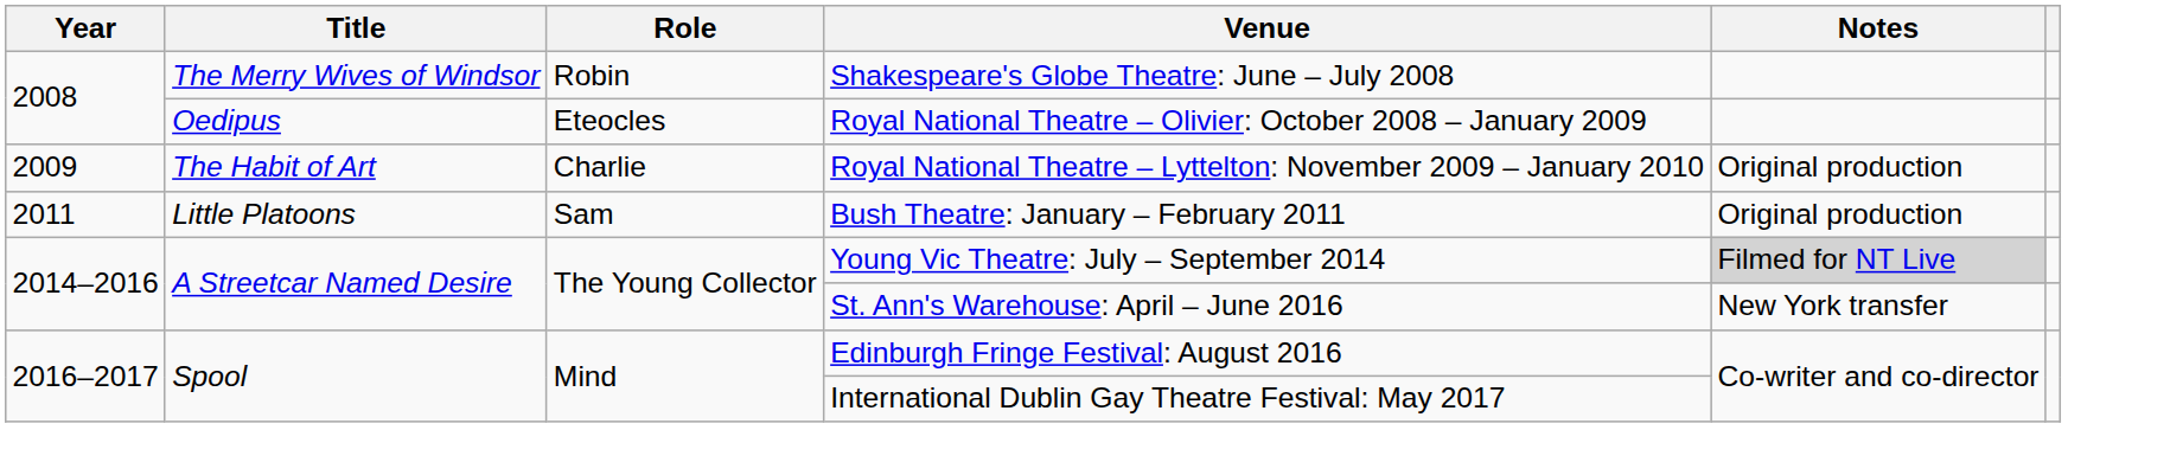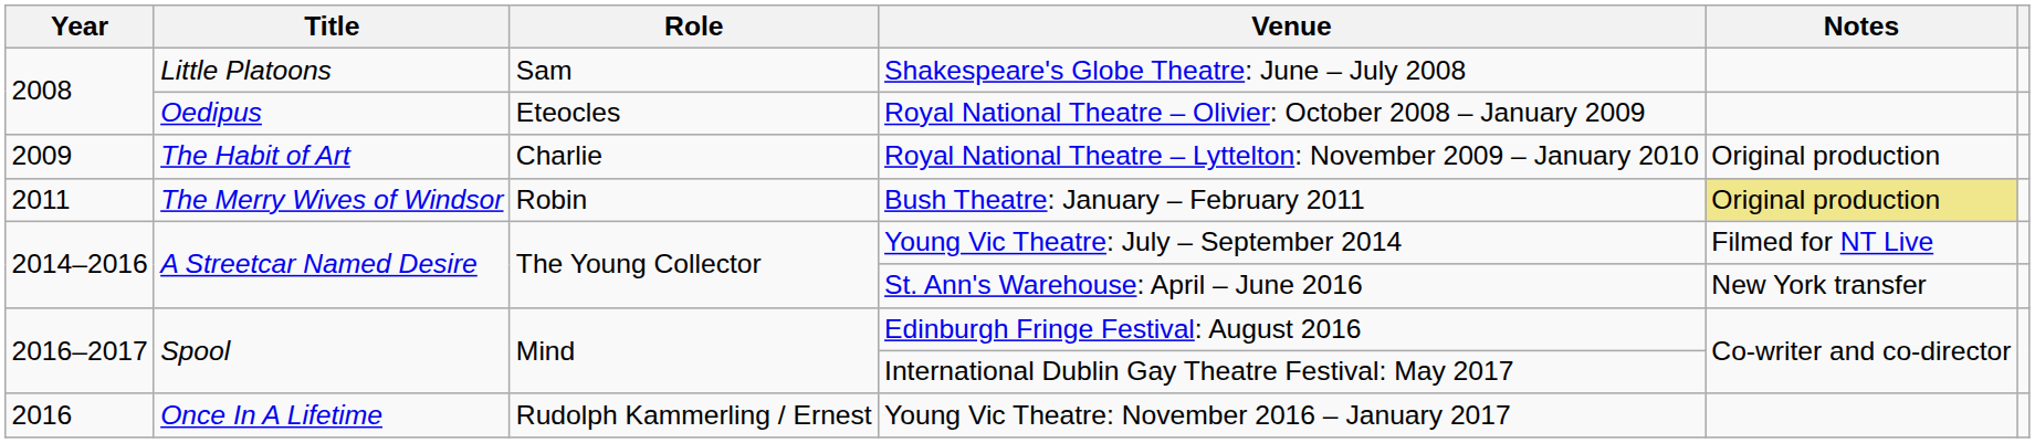 <table class="wikitable sortable">
 <tr>
 <th>Year</th>
 <th>Title</th>
 <th>Role</th>
 <th>Venue</th>
 <th>Notes</th>
 <th scope="col" class="unsortable"></th>
 </tr>
 <tr>
 <td rowspan="2">2008</td>
-<td><em><a href='#'>The Merry Wives of Windsor</a></em></td>
-<td>Robin</td>
+<td><em>Little Platoons</em></td>
+<td>Sam</td>
 <td><a href='#'>Shakespeare's Globe Theatre</a>: June – July 2008</td>
 <td></td>
 <td></td>
 </tr>
 <tr>
 <td><em><a href='#'>Oedipus</a></em></td>
 <td>Eteocles</td>
 <td><a href='#'>Royal National Theatre – Olivier</a>: October 2008 – January 2009</td>
 <td></td>
 <td></td>
 </tr>
 <tr>
 <td>2009</td>
 <td><em><a href='#'>The Habit of Art</a></em></td>
 <td>Charlie</td>
 <td><a href='#'>Royal National Theatre – Lyttelton</a>: November 2009 – January 2010</td>
 <td>Original production</td>
 <td></td>
 </tr>
 <tr>
 <td>2011</td>
-<td><em>Little Platoons</em></td>
-<td>Sam</td>
+<td><em><a href='#'>The Merry Wives of Windsor</a></em></td>
+<td>Robin</td>
 <td><a href='#'>Bush Theatre</a>: January – February 2011</td>
-<td>Original production</td>
+<td style="background: khaki;">Original production</td>
 <td></td>
 </tr>
 <tr>
 <td rowspan="2">2014–2016</td>
 <td rowspan="2"><em><a href='#'>A Streetcar Named Desire</a></em></td>
 <td rowspan="2">The Young Collector</td>
 <td><a href='#'>Young Vic Theatre</a>: July – September 2014</td>
-<td style="background: lightgrey;">Filmed for <a href='#'>NT Live</a></td>
+<td>Filmed for <a href='#'>NT Live</a></td>
 <td></td>
 </tr>
 <tr>
 <td><a href='#'>St. Ann's Warehouse</a>: April – June 2016</td>
 <td>New York transfer</td>
 <td></td>
 </tr>
 <tr>
 <td rowspan="2">2016–2017</td>
 <td rowspan="2"><em>Spool</em></td>
 <td rowspan="2">Mind</td>
 <td><a href='#'>Edinburgh Fringe Festival</a>: August 2016</td>
 <td rowspan="2">Co-writer and co-director</td>
 <td rowspan="2"></td>
 </tr>
 <tr>
 <td>International Dublin Gay Theatre Festival: May 2017</td>
 </tr>
+<tr>
+<td>2016</td>
+<td><em><a href='#'>Once In A Lifetime</a></em></td>
+<td>Rudolph Kammerling / Ernest</td>
+<td>Young Vic Theatre: November 2016 – January 2017</td>
+<td></td>
+<td></td>
+</tr>
 </table>
